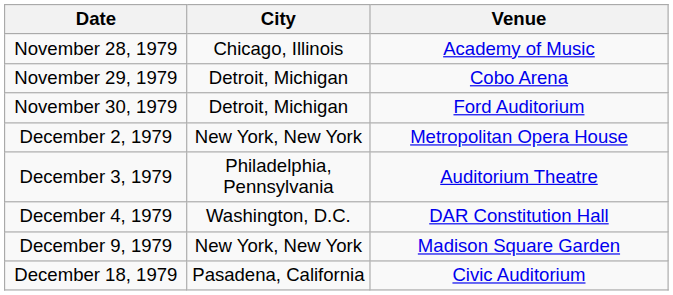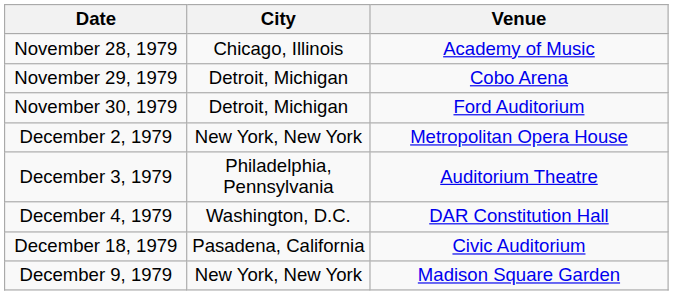 <table class="wikitable" style="text-align:center;">
 <tr>
 <th width="150">Date</th>
 <th width="150">City</th>
 <th width="250">Venue</th>
 </tr>
 <tr>
 <td>November 28, 1979</td>
 <td>Chicago, Illinois</td>
 <td><a href='#'>Academy of Music</a></td>
 </tr>
 <tr>
 <td>November 29, 1979</td>
 <td>Detroit, Michigan</td>
 <td><a href='#'>Cobo Arena</a></td>
 </tr>
 <tr>
 <td>November 30, 1979</td>
 <td>Detroit, Michigan</td>
 <td><a href='#'>Ford Auditorium</a></td>
 </tr>
 <tr>
 <td>December 2, 1979</td>
 <td>New York, New York</td>
 <td><a href='#'>Metropolitan Opera House</a></td>
 </tr>
 <tr>
 <td>December 3, 1979</td>
 <td>Philadelphia, Pennsylvania</td>
 <td><a href='#'>Auditorium Theatre</a></td>
 </tr>
 <tr>
 <td>December 4, 1979</td>
 <td>Washington, D.C.</td>
 <td><a href='#'>DAR Constitution Hall</a></td>
 </tr>
 <tr>
+<td>December 18, 1979</td>
+<td>Pasadena, California</td>
+<td><a href='#'>Civic Auditorium</a></td>
+</tr>
+<tr>
 <td>December 9, 1979</td>
 <td>New York, New York</td>
 <td><a href='#'>Madison Square Garden</a></td>
 </tr>
-<tr>
-<td>December 18, 1979</td>
-<td>Pasadena, California</td>
-<td><a href='#'>Civic Auditorium</a></td>
-</tr>
 </table>
